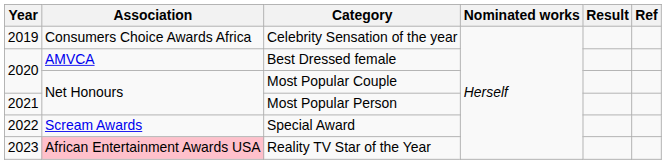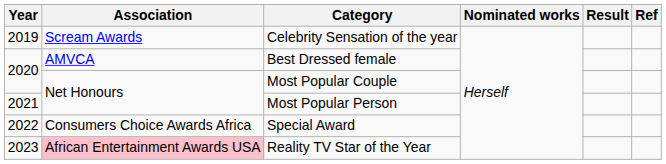 <table class="wikitable sortable">
 <tr>
 <th>Year</th>
 <th>Association</th>
 <th>Category</th>
 <th>Nominated works</th>
 <th>Result</th>
 <th>Ref</th>
 </tr>
 <tr>
 <td>2019</td>
-<td>Consumers Choice Awards Africa</td>
+<td><a href='#'>Scream Awards</a></td>
 <td>Celebrity Sensation of the year</td>
 <td Rowspan=6><em>Herself</em></td>
 <td></td>
 <td></td>
 </tr>
 <tr>
 <td rowspan="2">2020</td>
 <td><a href='#'>AMVCA</a></td>
 <td>Best Dressed female</td>
 <td></td>
 <td></td>
 </tr>
 <tr>
 <td rowspan="2">Net Honours</td>
 <td>Most Popular Couple</td>
 <td></td>
 <td></td>
 </tr>
 <tr>
 <td>2021</td>
 <td>Most Popular Person</td>
 <td></td>
 <td></td>
 </tr>
 <tr>
 <td>2022</td>
-<td><a href='#'>Scream Awards</a></td>
+<td>Consumers Choice Awards Africa</td>
 <td>Special Award</td>
 <td></td>
 <td></td>
 </tr>
 <tr>
 <td>2023</td>
 <td style="background: pink;">African Entertainment Awards USA</td>
 <td>Reality TV Star of the Year</td>
 <td></td>
 <td></td>
 </tr>
 </table>
